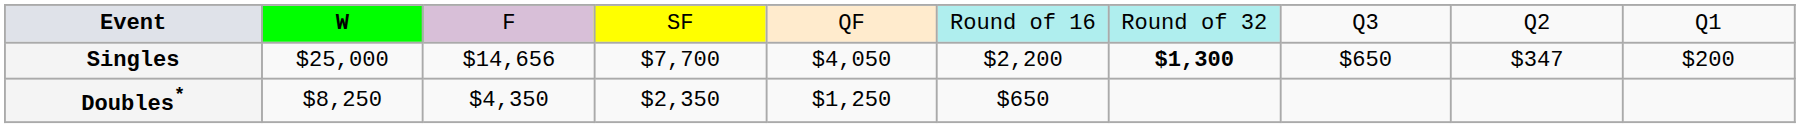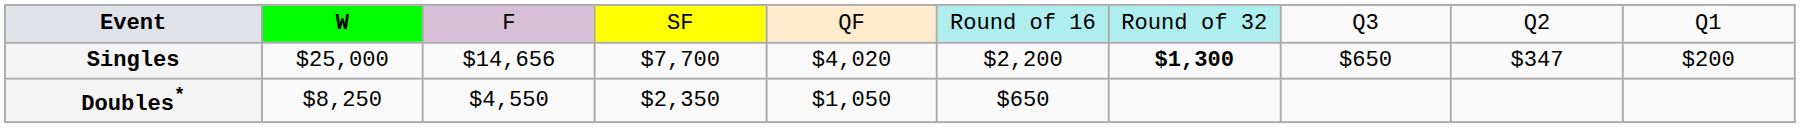 <table class=wikitable style=font-size:90%;text-align:center>
 <tr>
 <td width=130 bgcolor=dfe2e9><strong>Event</strong></td>
 <td width=80 bgcolor=lime><strong>W</strong></td>
 <td width=85 bgcolor=thistle>F</td>
 <td width=85 bgcolor=ffff00>SF</td>
 <td width=85 bgcolor=ffebcd>QF</td>
 <td width=85 bgcolor=afeeee>Round of 16</td>
 <td width=85 bgcolor=afeeee>Round of 32</td>
 <td width=85>Q3</td>
 <td width=85>Q2</td>
 <td width=85>Q1</td>
 </tr>
 <tr>
 <th style="background:#f4f4f4;">Singles</th>
 <td>$25,000</td>
 <td>$14,656</td>
 <td>$7,700</td>
-<td>$4,050</td>
+<td>$4,020</td>
 <td>$2,200</td>
 <td><strong>$1,300</strong></td>
 <td>$650</td>
 <td>$347</td>
 <td>$200</td>
 </tr>
 <tr>
 <th style="background:#f4f4f4;">Doubles<sup>*</sup></th>
 <td>$8,250</td>
-<td>$4,350</td>
+<td>$4,550</td>
 <td>$2,350</td>
-<td>$1,250</td>
+<td>$1,050</td>
 <td>$650</td>
 <td></td>
 <td></td>
 <td></td>
 <td></td>
 </tr>
 </table>
